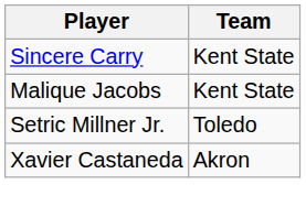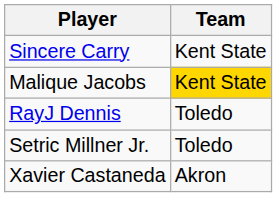 <table class="wikitable">
 <tr>
 <th>Player</th>
 <th>Team</th>
 </tr>
 <tr>
 <td><a href='#'>Sincere Carry</a></td>
 <td>Kent State</td>
 </tr>
 <tr>
 <td>Malique Jacobs</td>
-<td>Kent State</td>
+<td style="background: gold;">Kent State</td>
+</tr>
+<tr>
+<td><a href='#'>RayJ Dennis</a></td>
+<td>Toledo</td>
 </tr>
 <tr>
 <td>Setric Millner Jr.</td>
 <td>Toledo</td>
 </tr>
 <tr>
 <td>Xavier Castaneda</td>
 <td>Akron</td>
 </tr>
 </table>
